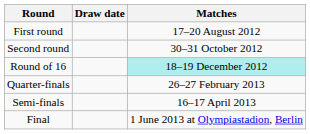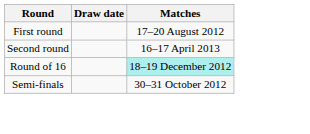 <table class="wikitable" style="text-align: center;">
 <tr>
 <th>Round</th>
 <th>Draw date</th>
 <th>Matches</th>
 </tr>
 <tr>
 <td>First round</td>
 <td></td>
 <td>17–20 August 2012</td>
 </tr>
 <tr>
 <td>Second round</td>
 <td></td>
-<td>30–31 October 2012</td>
+<td>16–17 April 2013</td>
 </tr>
 <tr>
 <td>Round of 16</td>
 <td></td>
 <td style="background: paleturquoise;">18–19 December 2012</td>
 </tr>
 <tr>
-<td>Quarter-finals</td>
-<td></td>
-<td>26–27 February 2013</td>
-</tr>
-<tr>
 <td>Semi-finals</td>
 <td></td>
-<td>16–17 April 2013</td>
-</tr>
-<tr>
-<td>Final</td>
-<td></td>
-<td>1 June 2013 at <a href='#'>Olympiastadion</a>, <a href='#'>Berlin</a></td>
+<td>30–31 October 2012</td>
 </tr>
 </table>
